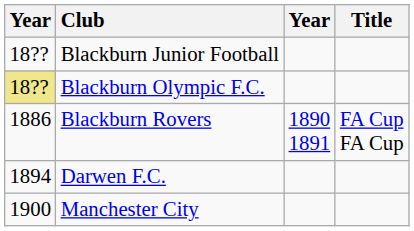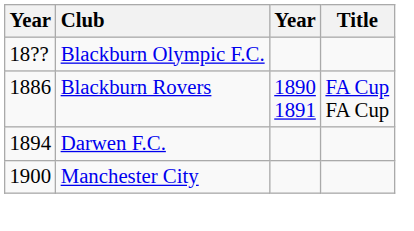 <table class=wikitable>
 <tr>
 <th>Year</th>
 <th style="text-align:left">Club</th>
 <th>Year</th>
 <th>Title</th>
 </tr>
 <tr>
 <td>18??</td>
-<td>Blackburn Junior Football</td>
-<td></td>
-<td></td>
-</tr>
-<tr>
-<td style="background: khaki;">18??</td>
 <td><a href='#'>Blackburn Olympic F.C.</a></td>
 <td></td>
 <td></td>
 </tr>
 <tr>
 <td valign=top>1886</td>
 <td valign=top><a href='#'>Blackburn Rovers</a></td>
 <td><a href='#'>1890</a><br><a href='#'>1891</a></td>
 <td><a href='#'>FA Cup</a><br>FA Cup</td>
 </tr>
 <tr>
 <td>1894</td>
 <td><a href='#'>Darwen F.C.</a></td>
 <td></td>
 <td></td>
 </tr>
 <tr>
 <td>1900</td>
 <td><a href='#'>Manchester City</a></td>
 <td></td>
 <td></td>
 </tr>
 </table>
